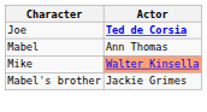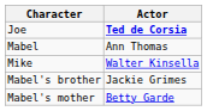 <table class="wikitable">
 <tr>
 <th>Character</th>
 <th>Actor</th>
 </tr>
 <tr>
 <td>Joe</td>
 <td><strong><a href='#'>Ted de Corsia</a></strong></td>
 </tr>
 <tr>
 <td>Mabel</td>
 <td>Ann Thomas</td>
 </tr>
 <tr>
 <td>Mike</td>
-<td style="background: lightsalmon;"><a href='#'>Walter Kinsella</a></td>
+<td><a href='#'>Walter Kinsella</a></td>
 </tr>
 <tr>
 <td>Mabel's brother</td>
 <td>Jackie Grimes</td>
 </tr>
+<tr>
+<td>Mabel's mother</td>
+<td><a href='#'>Betty Garde</a></td>
+</tr>
 </table>
